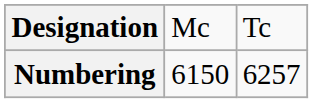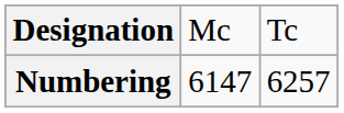 <table class="wikitable">
 <tr>
 <th>Designation</th>
 <td>Mc</td>
 <td>Tc</td>
 </tr>
 <tr>
 <th>Numbering</th>
-<td>6150</td>
+<td>6147</td>
 <td>6257</td>
 </tr>
 </table>
